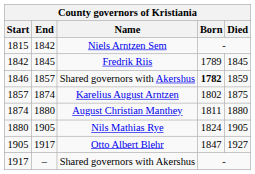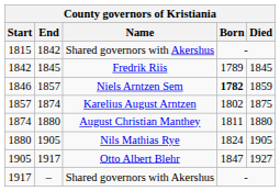 <table class="wikitable" style="text-align:center">
 <tr>
 <th colspan=5>County governors of Kristiania </th>
 </tr>
 <tr>
 <th>Start</th>
 <th>End</th>
 <th>Name</th>
 <th>Born</th>
 <th>Died</th>
 </tr>
 <tr>
 <td>1815</td>
 <td>1842</td>
-<td><a href='#'>Niels Arntzen Sem</a></td>
+<td>Shared governors with <a href='#'>Akershus</a></td>
 <td colspan=2>-</td>
 </tr>
 <tr>
 <td>1842</td>
 <td>1845</td>
 <td><a href='#'>Fredrik Riis</a></td>
 <td>1789</td>
 <td>1845</td>
 </tr>
 <tr>
 <td>1846</td>
 <td>1857</td>
-<td>Shared governors with <a href='#'>Akershus</a></td>
+<td><a href='#'>Niels Arntzen Sem</a></td>
 <td><strong>1782</strong></td>
 <td>1859</td>
 </tr>
 <tr>
 <td>1857</td>
 <td>1874</td>
 <td><a href='#'>Karelius August Arntzen</a></td>
 <td>1802</td>
 <td>1875</td>
 </tr>
 <tr>
 <td>1874</td>
 <td>1880</td>
 <td><a href='#'>August Christian Manthey</a></td>
 <td>1811</td>
 <td>1880</td>
 </tr>
 <tr>
 <td>1880</td>
 <td>1905</td>
 <td><a href='#'>Nils Mathias Rye</a></td>
 <td>1824</td>
 <td>1905</td>
 </tr>
 <tr>
 <td>1905</td>
 <td>1917</td>
 <td><a href='#'>Otto Albert Blehr</a></td>
 <td>1847</td>
 <td>1927</td>
 </tr>
 <tr>
 <td>1917</td>
 <td>–</td>
 <td>Shared governors with Akershus</td>
 <td colspan=2>-</td>
 </tr>
 </table>
